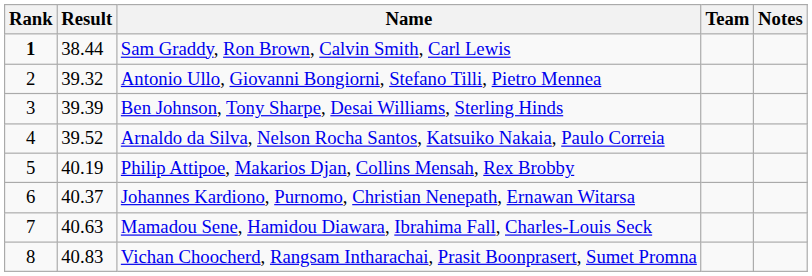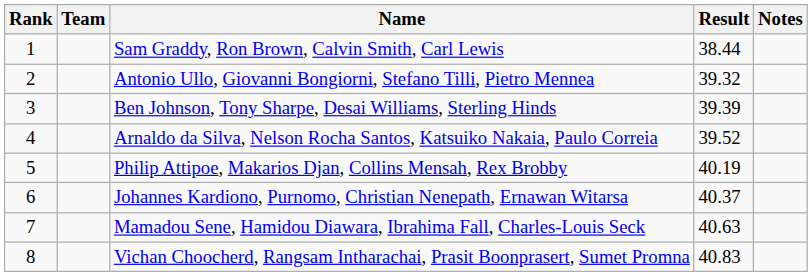 <table class="sortable wikitable">
 <tr>
 <th>Rank</th>
+<th>Team</th>
+<th>Name</th>
 <th>Result</th>
-<th>Name</th>
-<th>Team</th>
 <th>Notes</th>
 </tr>
 <tr>
-<td align="center"><strong>1</strong></td>
+<td align="center">1</td>
+<td></td>
+<td><a href='#'>Sam Graddy</a>, <a href='#'>Ron Brown</a>, <a href='#'>Calvin Smith</a>, <a href='#'>Carl Lewis</a></td>
 <td>38.44</td>
-<td><a href='#'>Sam Graddy</a>, <a href='#'>Ron Brown</a>, <a href='#'>Calvin Smith</a>, <a href='#'>Carl Lewis</a></td>
-<td></td>
 <td></td>
 </tr>
 <tr>
 <td align="center">2</td>
+<td></td>
+<td><a href='#'>Antonio Ullo</a>, <a href='#'>Giovanni Bongiorni</a>, <a href='#'>Stefano Tilli</a>, <a href='#'>Pietro Mennea</a></td>
 <td>39.32</td>
-<td><a href='#'>Antonio Ullo</a>, <a href='#'>Giovanni Bongiorni</a>, <a href='#'>Stefano Tilli</a>, <a href='#'>Pietro Mennea</a></td>
-<td></td>
 <td></td>
 </tr>
 <tr>
 <td align="center">3</td>
+<td></td>
+<td><a href='#'>Ben Johnson</a>, <a href='#'>Tony Sharpe</a>, <a href='#'>Desai Williams</a>, <a href='#'>Sterling Hinds</a></td>
 <td>39.39</td>
-<td><a href='#'>Ben Johnson</a>, <a href='#'>Tony Sharpe</a>, <a href='#'>Desai Williams</a>, <a href='#'>Sterling Hinds</a></td>
-<td></td>
 <td></td>
 </tr>
 <tr>
 <td align="center">4</td>
+<td></td>
+<td><a href='#'>Arnaldo da Silva</a>, <a href='#'>Nelson Rocha Santos</a>, <a href='#'>Katsuiko Nakaia</a>, <a href='#'>Paulo Correia</a></td>
 <td>39.52</td>
-<td><a href='#'>Arnaldo da Silva</a>, <a href='#'>Nelson Rocha Santos</a>, <a href='#'>Katsuiko Nakaia</a>, <a href='#'>Paulo Correia</a></td>
-<td></td>
 <td></td>
 </tr>
 <tr>
 <td align="center">5</td>
+<td></td>
+<td><a href='#'>Philip Attipoe</a>, <a href='#'>Makarios Djan</a>, <a href='#'>Collins Mensah</a>, <a href='#'>Rex Brobby</a></td>
 <td>40.19</td>
-<td><a href='#'>Philip Attipoe</a>, <a href='#'>Makarios Djan</a>, <a href='#'>Collins Mensah</a>, <a href='#'>Rex Brobby</a></td>
-<td></td>
 <td></td>
 </tr>
 <tr>
 <td align="center">6</td>
+<td></td>
+<td><a href='#'>Johannes Kardiono</a>, <a href='#'>Purnomo</a>, <a href='#'>Christian Nenepath</a>, <a href='#'>Ernawan Witarsa</a></td>
 <td>40.37</td>
-<td><a href='#'>Johannes Kardiono</a>, <a href='#'>Purnomo</a>, <a href='#'>Christian Nenepath</a>, <a href='#'>Ernawan Witarsa</a></td>
-<td></td>
 <td></td>
 </tr>
 <tr>
 <td align="center">7</td>
+<td></td>
+<td><a href='#'>Mamadou Sene</a>, <a href='#'>Hamidou Diawara</a>, <a href='#'>Ibrahima Fall</a>, <a href='#'>Charles-Louis Seck</a></td>
 <td>40.63</td>
-<td><a href='#'>Mamadou Sene</a>, <a href='#'>Hamidou Diawara</a>, <a href='#'>Ibrahima Fall</a>, <a href='#'>Charles-Louis Seck</a></td>
-<td></td>
 <td></td>
 </tr>
 <tr>
 <td align="center">8</td>
+<td></td>
+<td><a href='#'>Vichan Choocherd</a>, <a href='#'>Rangsam Intharachai</a>, <a href='#'>Prasit Boonprasert</a>, <a href='#'>Sumet Promna</a></td>
 <td>40.83</td>
-<td><a href='#'>Vichan Choocherd</a>, <a href='#'>Rangsam Intharachai</a>, <a href='#'>Prasit Boonprasert</a>, <a href='#'>Sumet Promna</a></td>
-<td></td>
 <td></td>
 </tr>
 </table>
